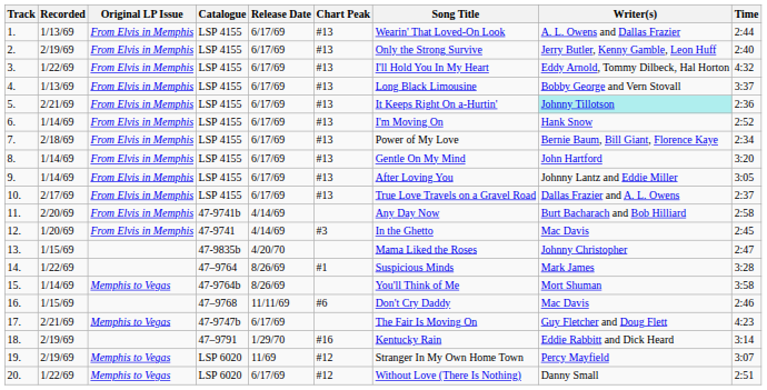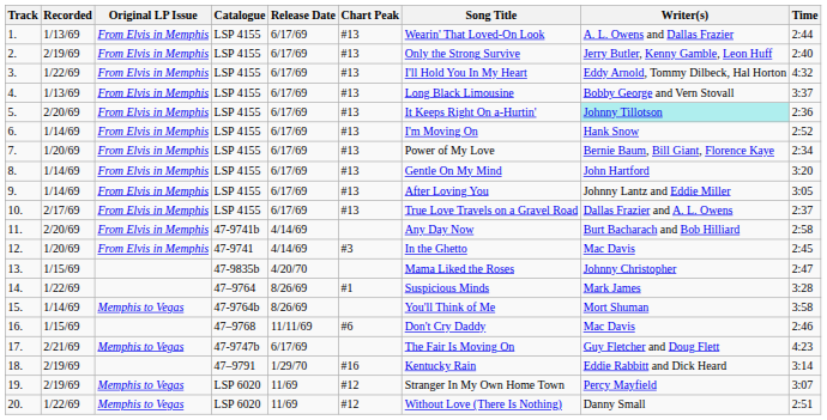 <table class="wikitable" style="font-size:95%;">
 <tr>
 <th>Track</th>
 <th>Recorded</th>
 <th>Original LP Issue</th>
 <th>Catalogue</th>
 <th>Release Date</th>
 <th>Chart Peak</th>
 <th>Song Title</th>
 <th>Writer(s)</th>
 <th>Time</th>
 </tr>
 <tr>
 <td>1.</td>
 <td>1/13/69</td>
 <td><em><a href='#'>From Elvis in Memphis</a></em></td>
 <td>LSP 4155</td>
 <td>6/17/69</td>
 <td>#13</td>
 <td><a href='#'>Wearin' That Loved-On Look</a></td>
 <td><a href='#'>A.&nbsp;L. Owens</a> and <a href='#'>Dallas Frazier</a></td>
 <td>2:44</td>
 </tr>
 <tr>
 <td>2.</td>
 <td>2/19/69</td>
 <td><em><a href='#'>From Elvis in Memphis</a></em></td>
 <td>LSP 4155</td>
 <td>6/17/69</td>
 <td>#13</td>
 <td><a href='#'>Only the Strong Survive</a></td>
 <td><a href='#'>Jerry Butler</a>, <a href='#'>Kenny Gamble</a>, <a href='#'>Leon Huff</a></td>
 <td>2:40</td>
 </tr>
 <tr>
 <td>3.</td>
 <td>1/22/69</td>
 <td><em><a href='#'>From Elvis in Memphis</a></em></td>
 <td>LSP 4155</td>
 <td>6/17/69</td>
 <td>#13</td>
 <td><a href='#'>I'll Hold You In My Heart</a></td>
 <td><a href='#'>Eddy Arnold</a>, Tommy Dilbeck, Hal Horton</td>
 <td>4:32</td>
 </tr>
 <tr>
 <td>4.</td>
 <td>1/13/69</td>
 <td><em><a href='#'>From Elvis in Memphis</a></em></td>
 <td>LSP 4155</td>
 <td>6/17/69</td>
 <td>#13</td>
 <td><a href='#'>Long Black Limousine</a></td>
 <td><a href='#'>Bobby George</a> and Vern Stovall</td>
 <td>3:37</td>
 </tr>
 <tr>
 <td>5.</td>
-<td>2/21/69</td>
+<td>2/20/69</td>
 <td><em><a href='#'>From Elvis in Memphis</a></em></td>
 <td>LSP 4155</td>
 <td>6/17/69</td>
 <td>#13</td>
 <td><a href='#'>It Keeps Right On a-Hurtin'</a></td>
 <td style="background: paleturquoise;"><a href='#'>Johnny Tillotson</a></td>
 <td>2:36</td>
 </tr>
 <tr>
 <td>6.</td>
 <td>1/14/69</td>
 <td><em><a href='#'>From Elvis in Memphis</a></em></td>
 <td>LSP 4155</td>
 <td>6/17/69</td>
 <td>#13</td>
 <td><a href='#'>I'm Moving On</a></td>
 <td><a href='#'>Hank Snow</a></td>
 <td>2:52</td>
 </tr>
 <tr>
 <td>7.</td>
-<td>2/18/69</td>
+<td>1/20/69</td>
 <td><em><a href='#'>From Elvis in Memphis</a></em></td>
 <td>LSP 4155</td>
 <td>6/17/69</td>
 <td>#13</td>
 <td>Power of My Love</td>
 <td><a href='#'>Bernie Baum</a>, <a href='#'>Bill Giant</a>, <a href='#'>Florence Kaye</a></td>
 <td>2:34</td>
 </tr>
 <tr>
 <td>8.</td>
 <td>1/14/69</td>
 <td><em><a href='#'>From Elvis in Memphis</a></em></td>
 <td>LSP 4155</td>
 <td>6/17/69</td>
 <td>#13</td>
 <td><a href='#'>Gentle On My Mind</a></td>
 <td><a href='#'>John Hartford</a></td>
 <td>3:20</td>
 </tr>
 <tr>
 <td>9.</td>
 <td>1/14/69</td>
 <td><em><a href='#'>From Elvis in Memphis</a></em></td>
 <td>LSP 4155</td>
 <td>6/17/69</td>
 <td>#13</td>
 <td><a href='#'>After Loving You</a></td>
 <td>Johnny Lantz and <a href='#'>Eddie Miller</a></td>
 <td>3:05</td>
 </tr>
 <tr>
 <td>10.</td>
 <td>2/17/69</td>
 <td><em><a href='#'>From Elvis in Memphis</a></em></td>
 <td>LSP 4155</td>
 <td>6/17/69</td>
 <td>#13</td>
 <td><a href='#'>True Love Travels on a Gravel Road</a></td>
 <td><a href='#'>Dallas Frazier</a> and <a href='#'>A.&nbsp;L. Owens</a></td>
 <td>2:37</td>
 </tr>
 <tr>
 <td>11.</td>
 <td>2/20/69</td>
 <td><em><a href='#'>From Elvis in Memphis</a></em></td>
 <td>47-9741b</td>
 <td>4/14/69</td>
 <td></td>
 <td><a href='#'>Any Day Now</a></td>
 <td><a href='#'>Burt Bacharach</a> and <a href='#'>Bob Hilliard</a></td>
 <td>2:58</td>
 </tr>
 <tr>
 <td>12.</td>
 <td>1/20/69</td>
 <td><em><a href='#'>From Elvis in Memphis</a></em></td>
 <td>47-9741</td>
 <td>4/14/69</td>
 <td>#3</td>
 <td><a href='#'>In the Ghetto</a></td>
 <td><a href='#'>Mac Davis</a></td>
 <td>2:45</td>
 </tr>
 <tr>
 <td>13.</td>
 <td>1/15/69</td>
 <td></td>
 <td>47-9835b</td>
 <td>4/20/70</td>
 <td></td>
 <td><a href='#'>Mama Liked the Roses</a></td>
 <td><a href='#'>Johnny Christopher</a></td>
 <td>2:47</td>
 </tr>
 <tr>
 <td>14.</td>
 <td>1/22/69</td>
 <td></td>
 <td>47–9764</td>
 <td>8/26/69</td>
 <td>#1</td>
 <td><a href='#'>Suspicious Minds</a></td>
 <td><a href='#'>Mark James</a></td>
 <td>3:28</td>
 </tr>
 <tr>
 <td>15.</td>
 <td>1/14/69</td>
 <td><em><a href='#'>Memphis to Vegas</a></em></td>
 <td>47-9764b</td>
 <td>8/26/69</td>
 <td></td>
 <td><a href='#'>You'll Think of Me</a></td>
 <td><a href='#'>Mort Shuman</a></td>
 <td>3:58</td>
 </tr>
 <tr>
 <td>16.</td>
 <td>1/15/69</td>
 <td></td>
 <td>47–9768</td>
 <td>11/11/69</td>
 <td>#6</td>
 <td><a href='#'>Don't Cry Daddy</a></td>
 <td><a href='#'>Mac Davis</a></td>
 <td>2:46</td>
 </tr>
 <tr>
 <td>17.</td>
 <td>2/21/69</td>
 <td><em><a href='#'>Memphis to Vegas</a></em></td>
 <td>47-9747b</td>
 <td>6/17/69</td>
 <td></td>
 <td><a href='#'>The Fair Is Moving On</a></td>
 <td><a href='#'>Guy Fletcher</a> and <a href='#'>Doug Flett</a></td>
 <td>4:23</td>
 </tr>
 <tr>
 <td>18.</td>
 <td>2/19/69</td>
 <td></td>
 <td>47–9791</td>
 <td>1/29/70</td>
 <td>#16</td>
 <td><a href='#'>Kentucky Rain</a></td>
 <td><a href='#'>Eddie Rabbitt</a> and Dick Heard</td>
 <td>3:14</td>
 </tr>
 <tr>
 <td>19.</td>
 <td>2/19/69</td>
 <td><em><a href='#'>Memphis to Vegas</a></em></td>
 <td>LSP 6020</td>
 <td>11/69</td>
 <td>#12</td>
 <td>Stranger In My Own Home Town</td>
 <td><a href='#'>Percy Mayfield</a></td>
 <td>3:07</td>
 </tr>
 <tr>
 <td>20.</td>
 <td>1/22/69</td>
 <td><em><a href='#'>Memphis to Vegas</a></em></td>
 <td>LSP 6020</td>
-<td>6/17/69</td>
+<td>11/69</td>
 <td>#12</td>
 <td><a href='#'>Without Love (There Is Nothing)</a></td>
 <td>Danny Small</td>
 <td>2:51</td>
 </tr>
 </table>
